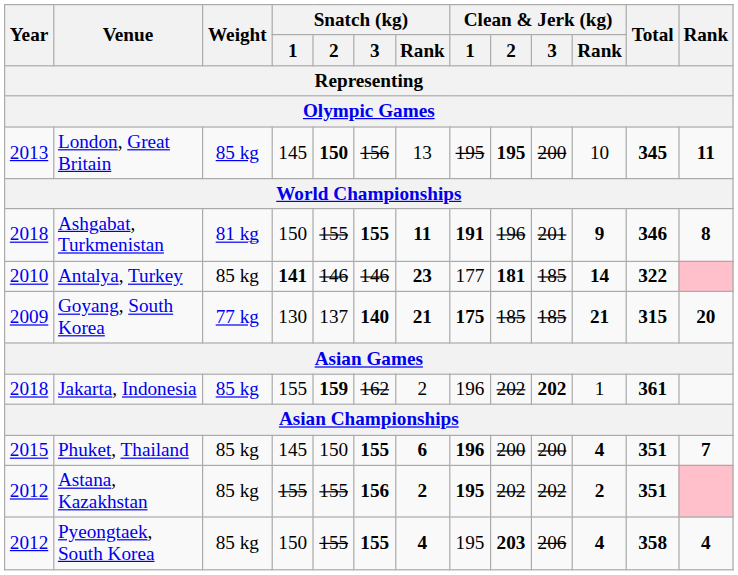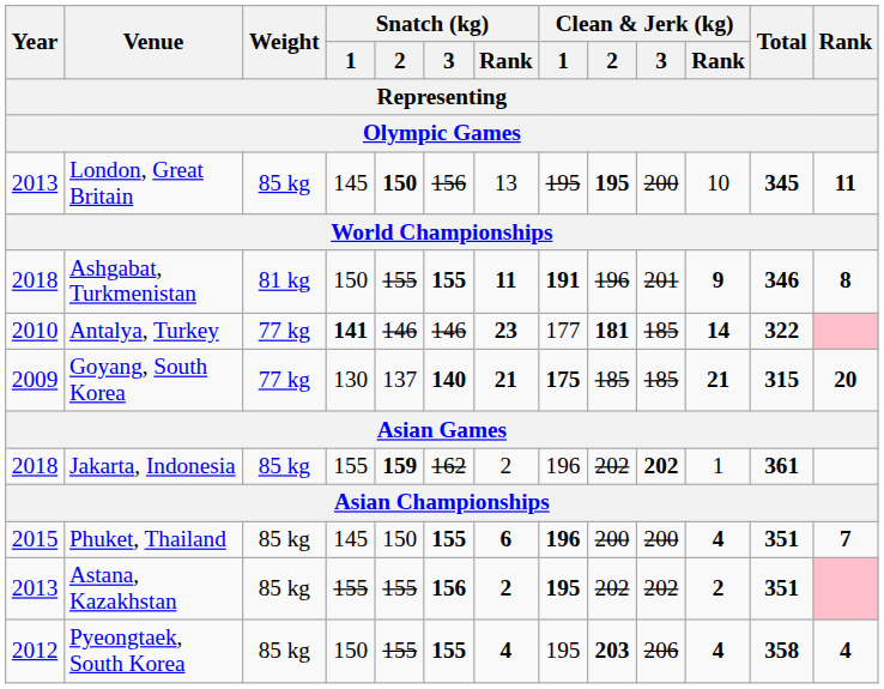 <table class = "wikitable" style="text-align:center;">
 <tr>
 <th rowspan=2 width=40>Year</th>
 <th rowspan=2 width=250>Venue</th>
 <th rowspan=2 width=60>Weight</th>
 <th colspan=4>Snatch (kg)</th>
 <th colspan=4>Clean & Jerk (kg)</th>
 <th rowspan=2 width=40>Total</th>
 <th rowspan=2 width=40>Rank</th>
 </tr>
 <tr>
 <th width=40>1</th>
 <th width=40>2</th>
 <th width=40>3</th>
 <th width=40>Rank</th>
 <th width=40>1</th>
 <th width=40>2</th>
 <th width=40>3</th>
 <th width=40>Rank</th>
 </tr>
 <tr>
 <th colspan=13>Representing </th>
 </tr>
 <tr>
 <th colspan=13><a href='#'>Olympic Games</a></th>
 </tr>
 <tr>
 <td><a href='#'>2013</a></td>
 <td align=left> <a href='#'>London</a>, <a href='#'>Great Britain</a></td>
 <td><a href='#'>85 kg</a></td>
 <td>145</td>
 <td><strong>150</strong></td>
 <td><s>156</s></td>
 <td>13</td>
 <td><s>195</s></td>
 <td><strong>195</strong></td>
 <td><s>200</s></td>
 <td>10</td>
 <td><strong>345</strong></td>
 <td><strong>11</strong></td>
 </tr>
 <tr>
 <th colspan=13><a href='#'>World Championships</a></th>
 </tr>
 <tr>
 <td><a href='#'>2018</a></td>
 <td align=left> <a href='#'>Ashgabat</a>, <a href='#'>Turkmenistan</a></td>
 <td><a href='#'>81 kg</a></td>
 <td>150</td>
 <td><s>155</s></td>
 <td><strong>155</strong></td>
 <td><strong>11</strong></td>
 <td><strong>191</strong></td>
 <td><s>196</s></td>
 <td><s>201</s></td>
 <td><strong>9</strong></td>
 <td><strong>346</strong></td>
 <td><strong>8</strong></td>
 </tr>
 <tr>
 <td><a href='#'>2010</a></td>
 <td align=left> <a href='#'>Antalya</a>, <a href='#'>Turkey</a></td>
-<td>85 kg</td>
+<td><a href='#'>77 kg</a></td>
 <td><strong>141</strong></td>
 <td><s>146</s></td>
 <td><s>146</s></td>
 <td><strong>23</strong></td>
 <td>177</td>
 <td><strong>181</strong></td>
 <td><s>185</s></td>
 <td><strong>14</strong></td>
 <td><strong>322</strong></td>
 <td bgcolor=pink></td>
 </tr>
 <tr>
 <td><a href='#'>2009</a></td>
 <td align=left> <a href='#'>Goyang</a>, <a href='#'>South Korea</a></td>
 <td><a href='#'>77 kg</a></td>
 <td>130</td>
 <td>137</td>
 <td><strong>140</strong></td>
 <td><strong>21</strong></td>
 <td><strong>175</strong></td>
 <td><s>185</s></td>
 <td><s>185</s></td>
 <td><strong>21</strong></td>
 <td><strong>315</strong></td>
 <td><strong>20</strong></td>
 </tr>
 <tr>
 <th colspan=13><a href='#'>Asian Games</a></th>
 </tr>
 <tr>
 <td><a href='#'>2018</a></td>
 <td align=left> <a href='#'>Jakarta</a>, <a href='#'>Indonesia</a></td>
 <td><a href='#'>85 kg</a></td>
 <td>155</td>
 <td><strong>159</strong></td>
 <td><s>162</s></td>
 <td>2</td>
 <td>196</td>
 <td><s>202</s></td>
 <td><strong>202</strong></td>
 <td>1</td>
 <td><strong>361</strong></td>
 <td><strong></strong></td>
 </tr>
 <tr>
 <th colspan=13><a href='#'>Asian Championships</a></th>
 </tr>
 <tr>
 <td><a href='#'>2015</a></td>
 <td align=left> <a href='#'>Phuket</a>, <a href='#'>Thailand</a></td>
 <td>85 kg</td>
 <td>145</td>
 <td>150</td>
 <td><strong>155</strong></td>
 <td><strong>6</strong></td>
 <td><strong>196</strong></td>
 <td><s>200</s></td>
 <td><s>200</s></td>
 <td><strong>4</strong></td>
 <td><strong>351</strong></td>
 <td><strong>7</strong></td>
 </tr>
 <tr>
-<td><a href='#'>2012</a></td>
+<td><a href='#'>2013</a></td>
 <td align=left> <a href='#'>Astana</a>, <a href='#'>Kazakhstan</a></td>
 <td>85 kg</td>
 <td><s>155</s></td>
 <td><s>155</s></td>
 <td><strong>156</strong></td>
 <td><strong>2</strong></td>
 <td><strong>195</strong></td>
 <td><s>202</s></td>
 <td><s>202</s></td>
 <td><strong>2</strong></td>
 <td><strong>351</strong></td>
 <td bgcolor=pink></td>
 </tr>
 <tr>
 <td><a href='#'>2012</a></td>
 <td align=left> <a href='#'>Pyeongtaek</a>, <a href='#'>South Korea</a></td>
 <td>85 kg</td>
 <td>150</td>
 <td><s>155</s></td>
 <td><strong>155</strong></td>
 <td><strong>4</strong></td>
 <td>195</td>
 <td><strong>203</strong></td>
 <td><s>206</s></td>
 <td><strong>4</strong></td>
 <td><strong>358</strong></td>
 <td><strong>4</strong></td>
 </tr>
 </table>
